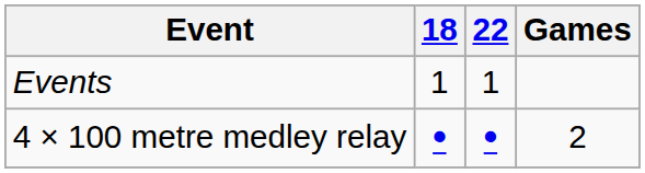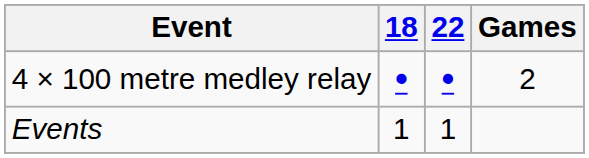 <table class="wikitable" style="text-align:center">
 <tr>
 <th>Event</th>
 <th><a href='#'>18</a></th>
 <th><a href='#'>22</a></th>
 <th>Games</th>
 </tr>
 <tr>
+<td align=left>4 × 100 metre medley relay</td>
+<td><big><strong><a href='#'>•</a></strong></big></td>
+<td><big><strong><a href='#'>•</a></strong></big></td>
+<td>2</td>
+</tr>
+<tr>
 <td align=left><em>Events</em></td>
 <td>1</td>
 <td>1</td>
 <td></td>
 </tr>
-<tr>
-<td align=left>4 × 100 metre medley relay</td>
-<td><big><strong><a href='#'>•</a></strong></big></td>
-<td><big><strong><a href='#'>•</a></strong></big></td>
-<td>2</td>
-</tr>
 </table>
